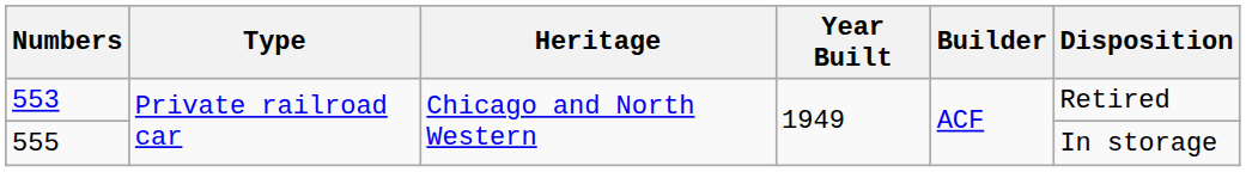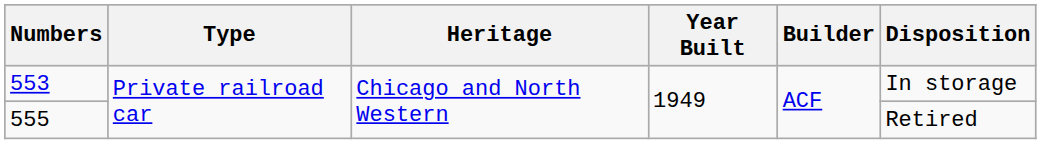 <table class="wikitable sortable">
 <tr>
 <th>Numbers</th>
 <th>Type</th>
 <th>Heritage</th>
 <th>Year Built</th>
 <th>Builder</th>
 <th>Disposition</th>
 </tr>
 <tr>
 <td><a href='#'>553</a></td>
 <td rowspan="2"><a href='#'>Private railroad car</a></td>
 <td rowspan="2"><a href='#'>Chicago and North Western</a></td>
 <td rowspan="2">1949</td>
 <td rowspan="2"><a href='#'>ACF</a></td>
-<td>Retired</td>
+<td>In storage</td>
 </tr>
 <tr>
 <td>555</td>
-<td>In storage</td>
+<td>Retired</td>
 </tr>
 </table>
